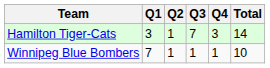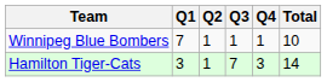 <table class="wikitable">
 <tr>
 <th>Team</th>
 <th>Q1</th>
 <th>Q2</th>
 <th>Q3</th>
 <th>Q4</th>
 <th>Total</th>
 </tr>
+<tr>
+<td><a href='#'>Winnipeg Blue Bombers</a></td>
+<td>7</td>
+<td>1</td>
+<td>1</td>
+<td>1</td>
+<td>10</td>
+</tr>
 <tr style="background-color:#ddffdd">
 <td><a href='#'>Hamilton Tiger-Cats</a></td>
 <td>3</td>
 <td>1</td>
 <td>7</td>
 <td>3</td>
 <td>14</td>
 </tr>
-<tr>
-<td><a href='#'>Winnipeg Blue Bombers</a></td>
-<td>7</td>
-<td>1</td>
-<td>1</td>
-<td>1</td>
-<td>10</td>
-</tr>
 </table>
